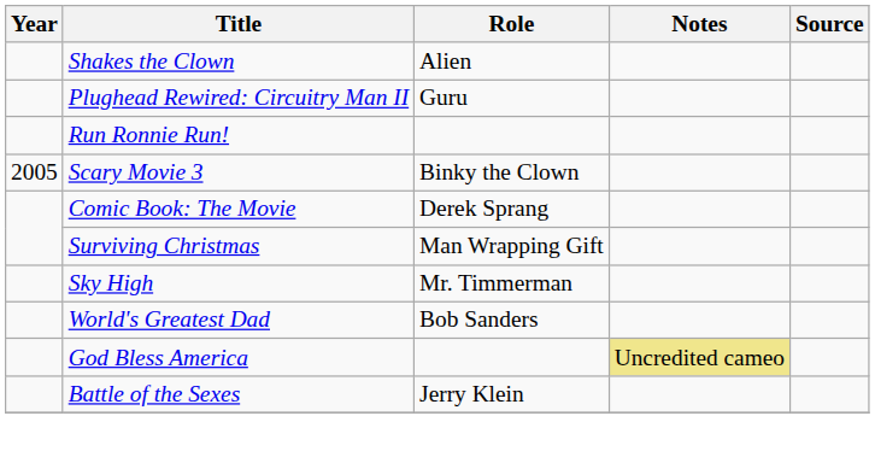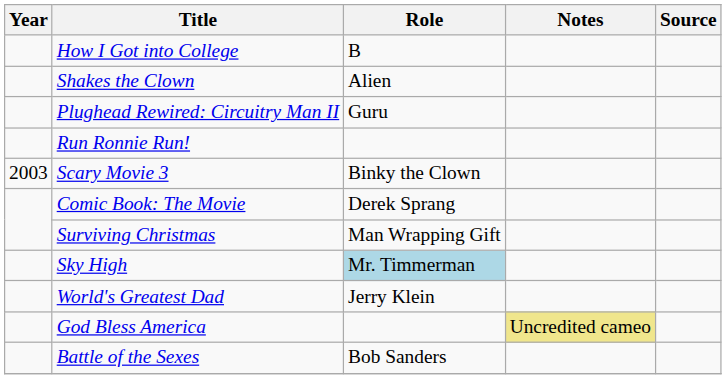 <table class="wikitable sortable plainrowheaders">
 <tr>
 <th>Year </th>
 <th>Title</th>
 <th>Role </th>
 <th class="unsortable">Notes</th>
 <th class="unsortable">Source</th>
+</tr>
+<tr>
+<td></td>
+<td><em><a href='#'>How I Got into College</a></em></td>
+<td>B</td>
+<td></td>
+<td></td>
 </tr>
 <tr>
 <td></td>
 <td><em><a href='#'>Shakes the Clown</a></em></td>
 <td>Alien</td>
 <td></td>
 <td></td>
 </tr>
 <tr>
 <td></td>
 <td><em><a href='#'>Plughead Rewired: Circuitry Man II</a></em></td>
 <td>Guru</td>
 <td></td>
 <td></td>
 </tr>
 <tr>
 <td></td>
 <td><em><a href='#'>Run Ronnie Run!</a></em></td>
 <td></td>
 <td></td>
 <td></td>
 </tr>
 <tr>
-<td>2005</td>
+<td>2003</td>
 <td><em><a href='#'>Scary Movie 3</a></em></td>
 <td>Binky the Clown</td>
 <td></td>
 <td></td>
 </tr>
 <tr>
 <td rowspan="2"></td>
 <td><em><a href='#'>Comic Book: The Movie</a></em></td>
 <td>Derek Sprang</td>
 <td></td>
 <td></td>
 </tr>
 <tr>
 <td><em><a href='#'>Surviving Christmas</a></em></td>
 <td>Man Wrapping Gift</td>
 <td></td>
 <td></td>
 </tr>
 <tr>
 <td></td>
 <td><em><a href='#'>Sky High</a></em></td>
-<td>Mr. Timmerman</td>
+<td style="background: lightblue;">Mr. Timmerman</td>
 <td></td>
 <td></td>
 </tr>
 <tr>
 <td></td>
 <td><em><a href='#'>World's Greatest Dad</a></em></td>
-<td>Bob Sanders</td>
+<td>Jerry Klein</td>
 <td></td>
 <td></td>
 </tr>
 <tr>
 <td></td>
 <td><em><a href='#'>God Bless America</a></em></td>
 <td></td>
 <td style="background: khaki;">Uncredited cameo</td>
 <td></td>
 </tr>
 <tr>
 <td></td>
 <td><em><a href='#'>Battle of the Sexes</a></em></td>
-<td>Jerry Klein</td>
+<td>Bob Sanders</td>
 <td></td>
 <td></td>
 </tr>
 <tr>
 </tr>
 </table>
